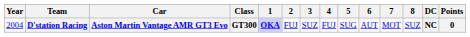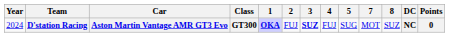 <table class="wikitable" style="text-align:center; font-size:85%">
 <tr>
 <th>Year</th>
 <th>Team</th>
 <th>Car</th>
 <th>Class</th>
 <th>1</th>
 <th>2</th>
 <th>3</th>
 <th>4</th>
 <th>5</th>
-<th>6</th>
 <th>7</th>
 <th>8</th>
 <th>DC</th>
 <th>Points</th>
 </tr>
 <tr>
-<td><a href='#'>2004</a></td>
+<td><a href='#'>2024</a></td>
 <th nowrap><a href='#'>D'station Racing</a></th>
 <th nowrap><a href='#'>Aston Martin Vantage AMR GT3 Evo</a></th>
 <th>GT300</th>
 <td style="background:#CFCFFF;"><strong><a href='#'>OKA</a><br></strong></td>
 <td><a href='#'>FUJ</a></td>
-<td><a href='#'>SUZ</a></td>
+<td><strong><a href='#'>SUZ</a></strong></td>
 <td><a href='#'>FUJ</a></td>
 <td><a href='#'>SUG</a></td>
-<td><a href='#'>AUT</a></td>
 <td><a href='#'>MOT</a></td>
 <td><a href='#'>SUZ</a></td>
 <th>NC</th>
 <th>0</th>
 </tr>
 </table>
